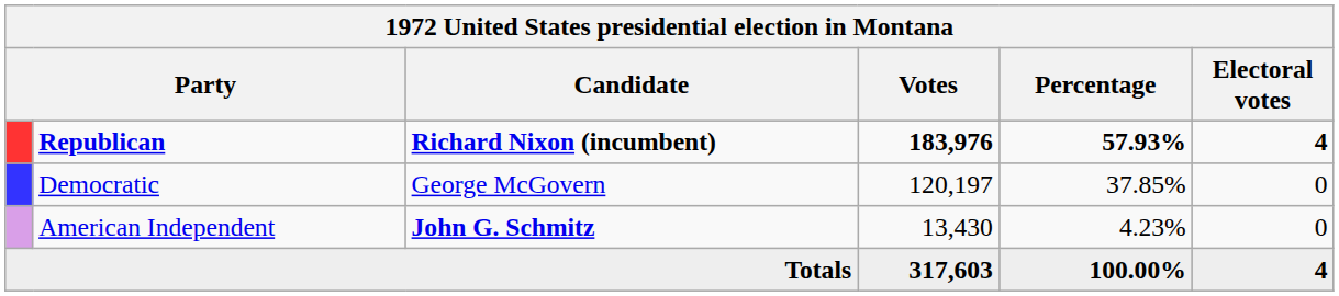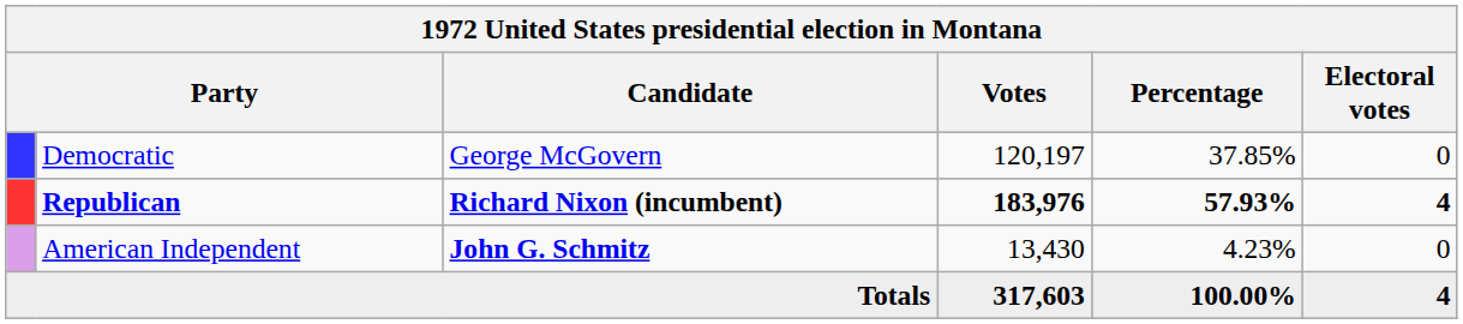 <table class="wikitable" style="font-size: 95%;">
 <tr>
 <th colspan="6">1972 United States presidential election in Montana</th>
 </tr>
 <tr>
 <th colspan="2" style="width: 15em">Party</th>
 <th style="width: 17em">Candidate</th>
 <th style="width: 5em">Votes</th>
 <th style="width: 7em">Percentage</th>
 <th style="width: 5em">Electoral votes</th>
 </tr>
 <tr>
+<th style="background:#33f; width:3px;"></th>
+<td style="width: 130px"><a href='#'>Democratic</a></td>
+<td><a href='#'>George McGovern</a></td>
+<td style="text-align:right;">120,197</td>
+<td style="text-align:right;">37.85%</td>
+<td style="text-align:right;">0</td>
+</tr>
+<tr>
 <th style="background:#f33; width:3px;"></th>
 <td style="width: 130px"><strong><a href='#'>Republican</a></strong></td>
 <td><strong><a href='#'>Richard Nixon</a> (incumbent)</strong></td>
 <td style="text-align:right;"><strong>183,976</strong></td>
 <td style="text-align:right;"><strong>57.93%</strong></td>
 <td style="text-align:right;"><strong>4</strong></td>
-</tr>
-<tr>
-<th style="background:#33f; width:3px;"></th>
-<td style="width: 130px"><a href='#'>Democratic</a></td>
-<td><a href='#'>George McGovern</a></td>
-<td style="text-align:right;">120,197</td>
-<td style="text-align:right;">37.85%</td>
-<td style="text-align:right;">0</td>
 </tr>
 <tr>
 <th style="background:#d99fe8; width:3px;"></th>
 <td style="width: 130px"><a href='#'>American Independent</a></td>
 <td><strong><a href='#'>John G. Schmitz</a></strong></td>
 <td style="text-align:right;">13,430</td>
 <td style="text-align:right;">4.23%</td>
 <td style="text-align:right;">0</td>
 </tr>
 <tr bgcolor="#EEEEEE">
 <td colspan="3" align="right"><strong>Totals</strong></td>
 <td align="right"><strong>317,603</strong></td>
 <td align="right"><strong>100.00%</strong></td>
 <td align="right"><strong>4</strong></td>
 </tr>
 </table>
